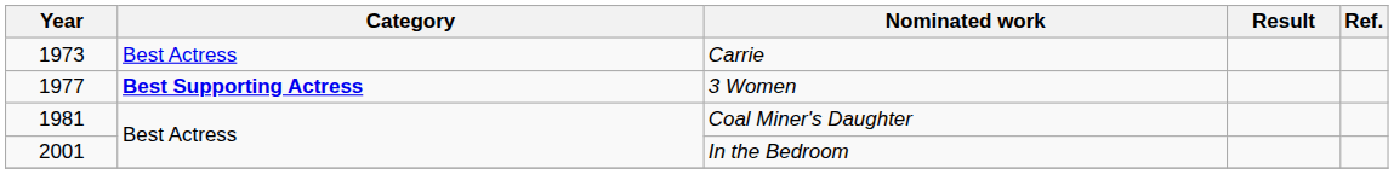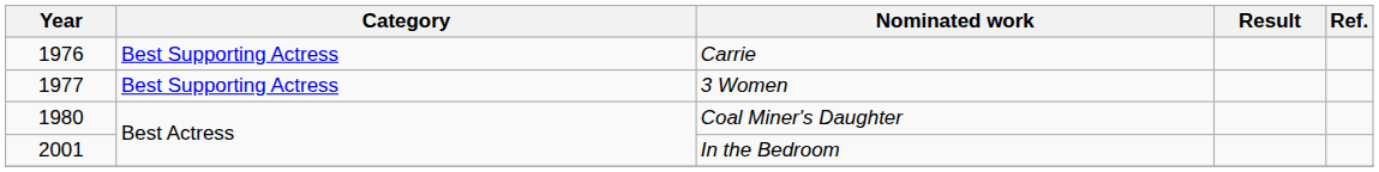 <table class=wikitable>
 <tr>
 <th scope="col" style="width:5em;">Year</th>
 <th scope="col" style="width:28em;">Category</th>
 <th scope="col" style="width:25em;">Nominated work</th>
 <th scope="col" style="width:5em;">Result</th>
 <th>Ref.</th>
 </tr>
 <tr>
-<td style="text-align:center;">1973</td>
-<td><a href='#'>Best Actress</a></td>
+<td style="text-align:center;">1976</td>
+<td><a href='#'>Best Supporting Actress</a></td>
 <td><em>Carrie</em></td>
 <td></td>
 <td></td>
 </tr>
 <tr>
 <td align=center>1977</td>
-<td><strong><a href='#'>Best Supporting Actress</a></strong></td>
+<td><a href='#'>Best Supporting Actress</a></td>
 <td><em>3 Women</em></td>
 <td></td>
 <td></td>
 </tr>
 <tr>
-<td align=center>1981</td>
+<td align=center>1980</td>
 <td rowspan=2>Best Actress</td>
 <td><em>Coal Miner's Daughter</em></td>
 <td></td>
 <td></td>
 </tr>
 <tr>
 <td align=center>2001</td>
 <td><em>In the Bedroom</em></td>
 <td></td>
 <td></td>
 </tr>
 <tr>
 </tr>
 </table>
